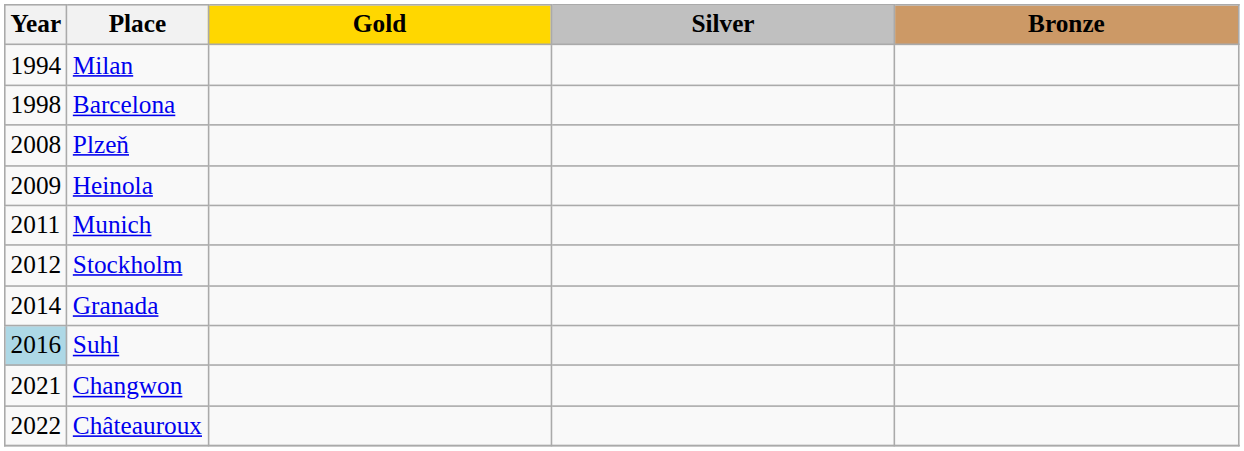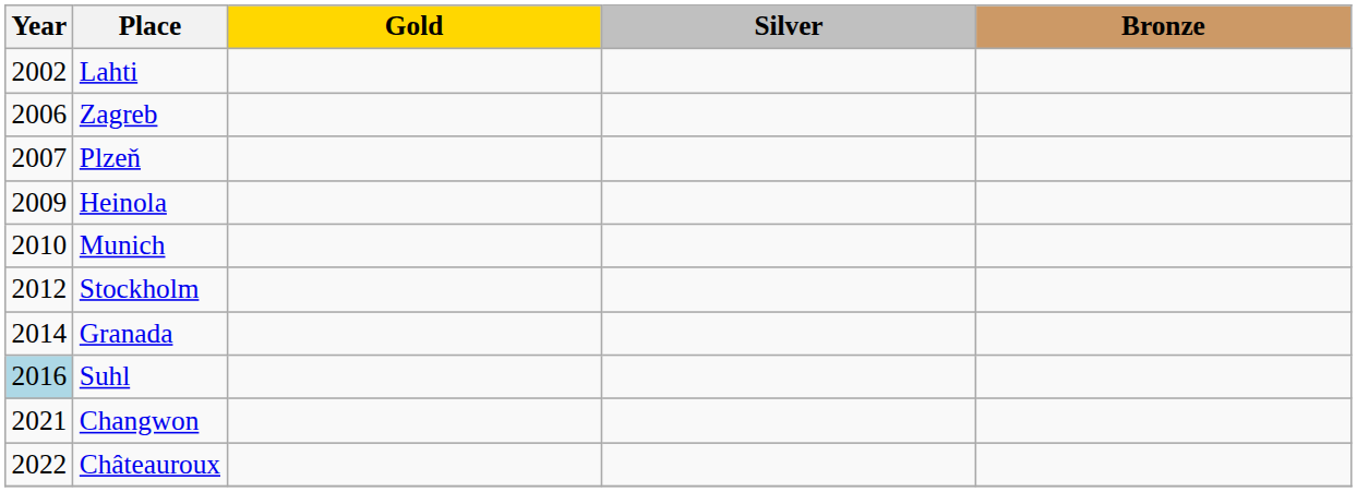 <table class="wikitable">
 <tr>
 <th>Year</th>
 <th>Place</th>
 <th style="background:gold"    width="210">Gold</th>
 <th style="background:silver"  width="210">Silver</th>
 <th style="background:#cc9966" width="210">Bronze</th>
 </tr>
 <tr>
-<td>1994</td>
-<td> <a href='#'>Milan</a></td>
+<td>2002</td>
+<td> <a href='#'>Lahti</a></td>
 <td></td>
 <td></td>
 <td></td>
 </tr>
 <tr>
-<td>1998</td>
-<td> <a href='#'>Barcelona</a></td>
+<td>2006</td>
+<td> <a href='#'>Zagreb</a></td>
 <td></td>
 <td></td>
 <td></td>
 </tr>
 <tr>
-<td>2008</td>
+<td>2007</td>
 <td> <a href='#'>Plzeň</a></td>
 <td></td>
 <td></td>
 <td></td>
 </tr>
 <tr>
 <td>2009</td>
 <td> <a href='#'>Heinola</a></td>
 <td></td>
 <td></td>
 <td></td>
 </tr>
 <tr>
-<td>2011</td>
+<td>2010</td>
 <td> <a href='#'>Munich</a></td>
 <td></td>
 <td></td>
 <td></td>
 </tr>
 <tr>
 <td>2012</td>
 <td> <a href='#'>Stockholm</a></td>
 <td></td>
 <td></td>
 <td></td>
 </tr>
 <tr>
 <td>2014</td>
 <td> <a href='#'>Granada</a></td>
 <td></td>
 <td></td>
 <td></td>
 </tr>
 <tr>
 <td style="background: lightblue;">2016</td>
 <td> <a href='#'>Suhl</a></td>
 <td></td>
 <td></td>
 <td></td>
 </tr>
 <tr>
 <td>2021</td>
 <td> <a href='#'>Changwon</a></td>
 <td></td>
 <td></td>
 <td></td>
 </tr>
 <tr>
 <td>2022</td>
 <td> <a href='#'>Châteauroux</a></td>
 <td></td>
 <td></td>
 <td></td>
 </tr>
 <tr>
 </tr>
 </table>
